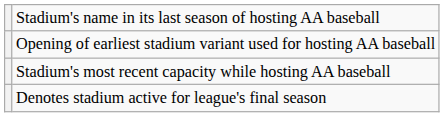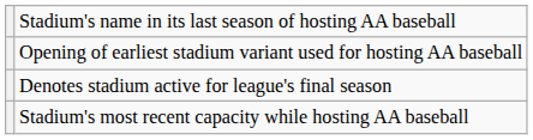 <table class="wikitable plainrowheaders" style="font-size:85%">
 <tr>
 <th scope="row"></th>
 <td>Stadium's name in its last season of hosting AA baseball</td>
 </tr>
 <tr>
 <th scope="row"></th>
 <td>Opening of earliest stadium variant used for hosting AA baseball</td>
 </tr>
 <tr>
 <th scope="row"></th>
-<td>Stadium's most recent capacity while hosting AA baseball</td>
+<td>Denotes stadium active for league's final season</td>
 </tr>
 <tr>
 <th scope="row"></th>
-<td>Denotes stadium active for league's final season</td>
+<td>Stadium's most recent capacity while hosting AA baseball</td>
 </tr>
 </table>
